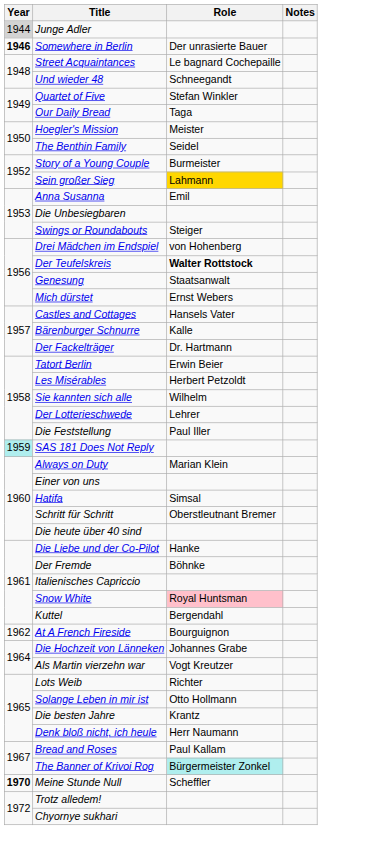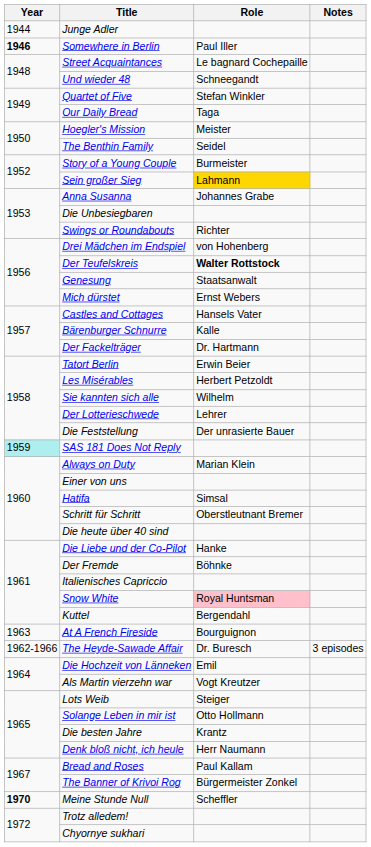 <table class="wikitable sortable">
 <tr>
 <th>Year</th>
 <th>Title</th>
 <th>Role</th>
 <th class="unsortable">Notes</th>
 </tr>
 <tr>
-<td style="background: lightgrey;">1944</td>
+<td>1944</td>
 <td><em>Junge Adler</em></td>
 <td></td>
 <td></td>
 </tr>
 <tr>
 <td><strong>1946</strong></td>
 <td><em><a href='#'>Somewhere in Berlin</a></em></td>
-<td>Der unrasierte Bauer</td>
+<td>Paul Iller</td>
 <td></td>
 </tr>
 <tr>
 <td rowspan="2">1948</td>
 <td><em><a href='#'>Street Acquaintances</a></em></td>
 <td>Le bagnard Cochepaille</td>
 <td></td>
 </tr>
 <tr>
 <td><em><a href='#'>Und wieder 48</a></em></td>
 <td>Schneegandt</td>
 <td></td>
 </tr>
 <tr>
 <td rowspan="2">1949</td>
 <td><em><a href='#'>Quartet of Five</a></em></td>
 <td>Stefan Winkler</td>
 <td></td>
 </tr>
 <tr>
 <td><em><a href='#'>Our Daily Bread</a></em></td>
 <td>Taga</td>
 <td></td>
 </tr>
 <tr>
 <td rowspan="2">1950</td>
 <td><em><a href='#'>Hoegler's Mission</a></em></td>
 <td>Meister</td>
 <td></td>
 </tr>
 <tr>
 <td><em><a href='#'>The Benthin Family</a></em></td>
 <td>Seidel</td>
 <td></td>
 </tr>
 <tr>
 <td rowspan="2">1952</td>
 <td><em><a href='#'>Story of a Young Couple</a></em></td>
 <td>Burmeister</td>
 <td></td>
 </tr>
 <tr>
 <td><em><a href='#'>Sein großer Sieg</a></em></td>
 <td style="background: gold;">Lahmann</td>
 <td></td>
 </tr>
 <tr>
 <td rowspan="3">1953</td>
 <td><em><a href='#'>Anna Susanna</a></em></td>
-<td>Emil</td>
+<td>Johannes Grabe</td>
 <td></td>
 </tr>
 <tr>
 <td><em>Die Unbesiegbaren</em></td>
 <td></td>
 <td></td>
 </tr>
 <tr>
 <td><em><a href='#'>Swings or Roundabouts</a></em></td>
-<td>Steiger</td>
+<td>Richter</td>
 <td></td>
 </tr>
 <tr>
 <td rowspan="4">1956</td>
 <td><em><a href='#'>Drei Mädchen im Endspiel</a></em></td>
 <td>von Hohenberg</td>
 <td></td>
 </tr>
 <tr>
 <td><em><a href='#'>Der Teufelskreis</a></em></td>
 <td><strong>Walter Rottstock</strong></td>
 <td></td>
 </tr>
 <tr>
 <td><em><a href='#'>Genesung</a></em></td>
 <td>Staatsanwalt</td>
 <td></td>
 </tr>
 <tr>
 <td><em><a href='#'>Mich dürstet</a></em></td>
 <td>Ernst Webers</td>
 <td></td>
 </tr>
 <tr>
 <td rowspan="3">1957</td>
 <td><em><a href='#'>Castles and Cottages</a></em></td>
 <td>Hansels Vater</td>
 <td></td>
 </tr>
 <tr>
 <td><em><a href='#'>Bärenburger Schnurre</a></em></td>
 <td>Kalle</td>
 <td></td>
 </tr>
 <tr>
 <td><em><a href='#'>Der Fackelträger</a></em></td>
 <td>Dr. Hartmann</td>
 <td></td>
 </tr>
 <tr>
 <td rowspan="5">1958</td>
 <td><em><a href='#'>Tatort Berlin</a></em></td>
 <td>Erwin Beier</td>
 <td></td>
 </tr>
 <tr>
 <td><em><a href='#'>Les Misérables</a></em></td>
 <td>Herbert Petzoldt</td>
 <td></td>
 </tr>
 <tr>
 <td><em><a href='#'>Sie kannten sich alle</a></em></td>
 <td>Wilhelm</td>
 <td></td>
 </tr>
 <tr>
 <td><em><a href='#'>Der Lotterieschwede</a></em></td>
 <td>Lehrer</td>
 <td></td>
 </tr>
 <tr>
 <td><em>Die Feststellung</em></td>
-<td>Paul Iller</td>
+<td>Der unrasierte Bauer</td>
 <td></td>
 </tr>
 <tr>
 <td style="background: paleturquoise;">1959</td>
 <td><em><a href='#'>SAS 181 Does Not Reply</a></em></td>
 <td></td>
 <td></td>
 </tr>
 <tr>
 <td rowspan="5">1960</td>
 <td><em><a href='#'>Always on Duty</a></em></td>
 <td>Marian Klein</td>
 <td></td>
 </tr>
 <tr>
 <td><em>Einer von uns</em></td>
 <td></td>
 <td></td>
 </tr>
 <tr>
 <td><em><a href='#'>Hatifa</a></em></td>
 <td>Simsal</td>
 <td></td>
 </tr>
 <tr>
 <td><em>Schritt für Schritt</em></td>
 <td>Oberstleutnant Bremer</td>
 <td></td>
 </tr>
 <tr>
 <td><em>Die heute über 40 sind</em></td>
 <td></td>
 <td></td>
 </tr>
 <tr>
 <td rowspan="5">1961</td>
 <td><em><a href='#'>Die Liebe und der Co-Pilot</a></em></td>
 <td>Hanke</td>
 <td></td>
 </tr>
 <tr>
 <td><em>Der Fremde</em></td>
 <td>Böhnke</td>
 <td></td>
 </tr>
 <tr>
 <td><em>Italienisches Capriccio</em></td>
 <td></td>
 <td></td>
 </tr>
 <tr>
 <td><em><a href='#'>Snow White</a></em></td>
 <td style="background: pink;">Royal Huntsman</td>
 <td></td>
 </tr>
 <tr>
 <td><em>Kuttel</em></td>
 <td>Bergendahl</td>
 <td></td>
 </tr>
 <tr>
-<td>1962</td>
+<td>1963</td>
 <td><em><a href='#'>At A French Fireside</a></em></td>
 <td>Bourguignon</td>
 <td></td>
 </tr>
 <tr>
+<td>1962-1966</td>
+<td><em><a href='#'>The Heyde-Sawade Affair</a></em></td>
+<td>Dr. Buresch</td>
+<td>3 episodes</td>
+</tr>
+<tr>
 <td rowspan="2">1964</td>
 <td><em><a href='#'>Die Hochzeit von Länneken</a></em></td>
-<td>Johannes Grabe</td>
+<td>Emil</td>
 <td></td>
 </tr>
 <tr>
 <td><em>Als Martin vierzehn war</em></td>
 <td>Vogt Kreutzer</td>
 <td></td>
 </tr>
 <tr>
 <td rowspan="4">1965</td>
 <td><em>Lots Weib</em></td>
-<td>Richter</td>
+<td>Steiger</td>
 <td></td>
 </tr>
 <tr>
 <td><em><a href='#'>Solange Leben in mir ist</a></em></td>
 <td>Otto Hollmann</td>
 <td></td>
 </tr>
 <tr>
 <td><em>Die besten Jahre</em></td>
 <td>Krantz</td>
 <td></td>
 </tr>
 <tr>
 <td><em><a href='#'>Denk bloß nicht, ich heule</a></em></td>
 <td>Herr Naumann</td>
 <td></td>
 </tr>
 <tr>
 <td rowspan="2">1967</td>
 <td><em><a href='#'>Bread and Roses</a></em></td>
 <td>Paul Kallam</td>
 <td></td>
 </tr>
 <tr>
 <td><em><a href='#'>The Banner of Krivoi Rog</a></em></td>
-<td style="background: paleturquoise;">Bürgermeister Zonkel</td>
+<td>Bürgermeister Zonkel</td>
 <td></td>
 </tr>
 <tr>
 <td><strong>1970</strong></td>
 <td><em>Meine Stunde Null</em></td>
 <td>Scheffler</td>
 <td></td>
 </tr>
 <tr>
 <td rowspan="2">1972</td>
 <td><em>Trotz alledem!</em></td>
 <td></td>
 <td></td>
 </tr>
 <tr>
 <td><em>Chyornye sukhari</em></td>
 <td></td>
 <td></td>
 </tr>
 </table>
